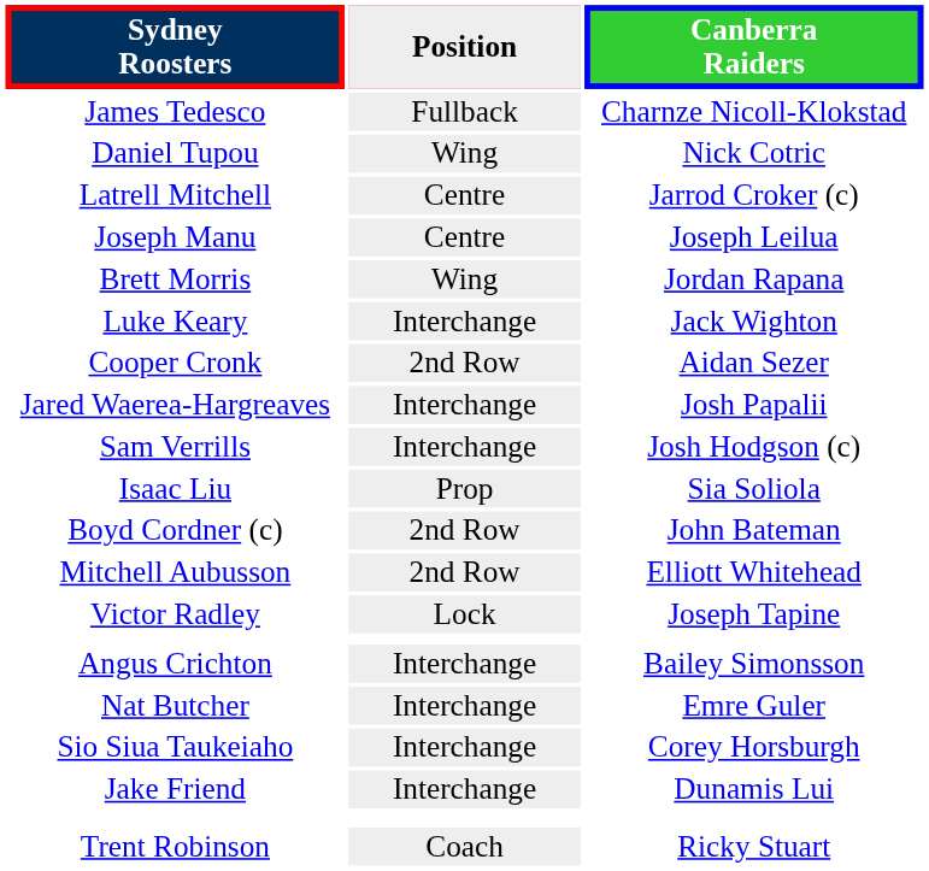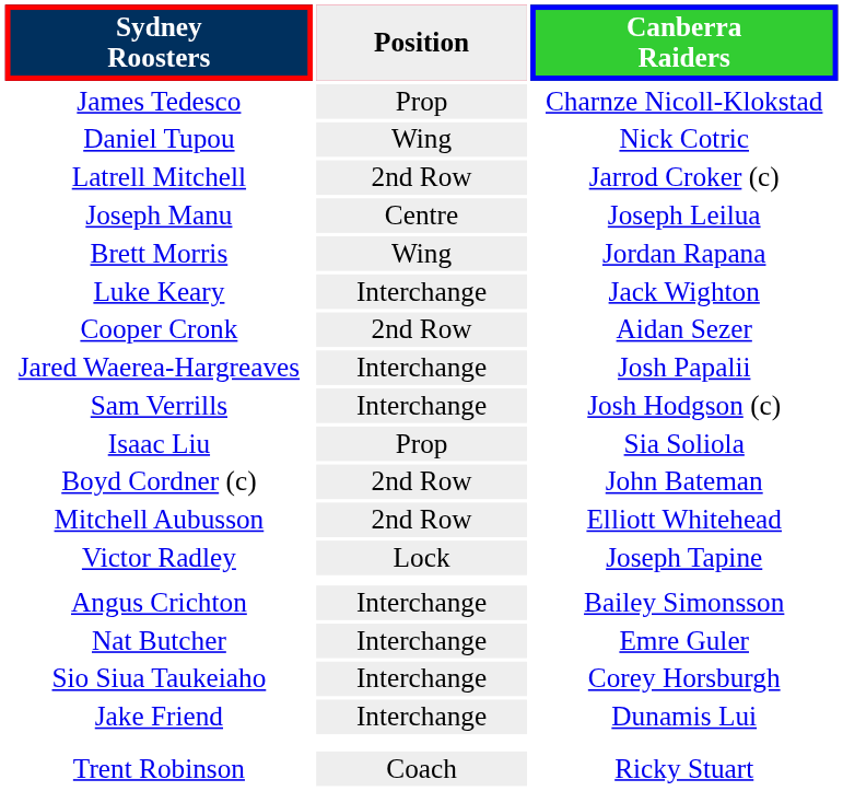 <table style="margin: 1em auto 1em auto">
 <tr style="background:#f03;">
 </tr>
 <tr style="background:#f03;">
 <th align="centre" style="width:170px; border:3px solid red; background:#00305E; color:white">Sydney<br>Roosters</th>
 <th style="width:120px; text-align:center; background:#eee; color:black;">Position</th>
 <th align="centre" style="width:170px; border:3px solid blue; background:LimeGreen; color:white">Canberra<br>Raiders</th>
 </tr>
 <tr style="text-align:center;">
 <td><a href='#'>James Tedesco</a></td>
-<td style="text-align:center; background:#eee;">Fullback</td>
+<td style="background:#eee;">Prop</td>
 <td><a href='#'>Charnze Nicoll-Klokstad</a></td>
 </tr>
 <tr style="text-align:center;">
 <td><a href='#'>Daniel Tupou</a></td>
 <td style="background:#eee;">Wing</td>
 <td><a href='#'>Nick Cotric</a></td>
 </tr>
 <tr style="text-align:center;">
 <td><a href='#'>Latrell Mitchell</a></td>
-<td style="text-align:center; background:#eee;">Centre</td>
+<td style="background:#eee;">2nd Row</td>
 <td><a href='#'>Jarrod Croker</a> (c)</td>
 </tr>
 <tr style="text-align:center;">
 <td><a href='#'>Joseph Manu</a></td>
 <td style="background:#eee;">Centre</td>
 <td><a href='#'>Joseph Leilua</a></td>
 </tr>
 <tr style="text-align:center;">
 <td><a href='#'>Brett Morris</a></td>
 <td style="text-align:center; background:#eee;">Wing</td>
 <td><a href='#'>Jordan Rapana</a></td>
 </tr>
 <tr style="text-align:center;">
 <td><a href='#'>Luke Keary</a></td>
 <td style="background:#eee;">Interchange</td>
 <td><a href='#'>Jack Wighton</a></td>
 </tr>
 <tr style="text-align:center;">
 <td><a href='#'>Cooper Cronk</a></td>
 <td style="background:#eee;">2nd Row</td>
 <td><a href='#'>Aidan Sezer</a></td>
 </tr>
 <tr style="text-align:center;">
 <td><a href='#'>Jared Waerea-Hargreaves</a></td>
 <td style="background:#eee;">Interchange</td>
 <td><a href='#'>Josh Papalii</a></td>
 </tr>
 <tr style="text-align:center;">
 <td><a href='#'>Sam Verrills</a></td>
 <td style="background:#eee;">Interchange</td>
 <td><a href='#'>Josh Hodgson</a> (c)</td>
 </tr>
 <tr style="text-align:center;">
 <td><a href='#'>Isaac Liu</a></td>
 <td style="background:#eee;">Prop</td>
 <td><a href='#'>Sia Soliola</a></td>
 </tr>
 <tr style="text-align:center;">
 <td><a href='#'>Boyd Cordner</a> (c)</td>
 <td style="background:#eee;">2nd Row</td>
 <td><a href='#'>John Bateman</a></td>
 </tr>
 <tr style="text-align:center;">
 <td><a href='#'>Mitchell Aubusson</a></td>
 <td style="background:#eee;">2nd Row</td>
 <td><a href='#'>Elliott Whitehead</a></td>
 </tr>
 <tr style="text-align:center;">
 <td><a href='#'>Victor Radley</a></td>
 <td style="background:#eee;">Lock</td>
 <td><a href='#'>Joseph Tapine</a></td>
 </tr>
 <tr>
 <td></td>
 <td></td>
 </tr>
 <tr style="text-align:center;">
 <td><a href='#'>Angus Crichton</a></td>
 <td style="background:#eee;">Interchange</td>
 <td><a href='#'>Bailey Simonsson</a></td>
 </tr>
 <tr style="text-align:center;">
 <td><a href='#'>Nat Butcher</a></td>
 <td style="background:#eee;">Interchange</td>
 <td><a href='#'>Emre Guler</a></td>
 </tr>
 <tr style="text-align:center;">
 <td><a href='#'>Sio Siua Taukeiaho</a></td>
 <td style="background:#eee;">Interchange</td>
 <td><a href='#'>Corey Horsburgh</a></td>
 </tr>
 <tr style="text-align:center;">
 <td><a href='#'>Jake Friend</a></td>
 <td style="background:#eee;">Interchange</td>
 <td><a href='#'>Dunamis Lui</a></td>
 </tr>
 <tr>
 <td></td>
 </tr>
 <tr>
 <td></td>
 </tr>
 <tr style="text-align:center;">
 <td><a href='#'>Trent Robinson</a></td>
 <td style="background:#eee;">Coach</td>
 <td><a href='#'>Ricky Stuart</a></td>
 </tr>
 </table>
